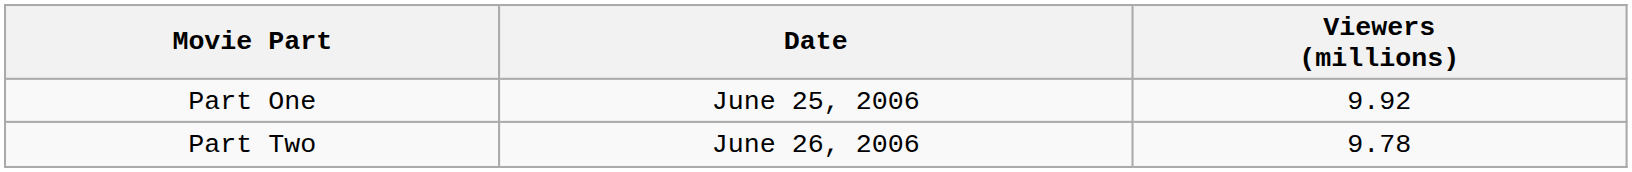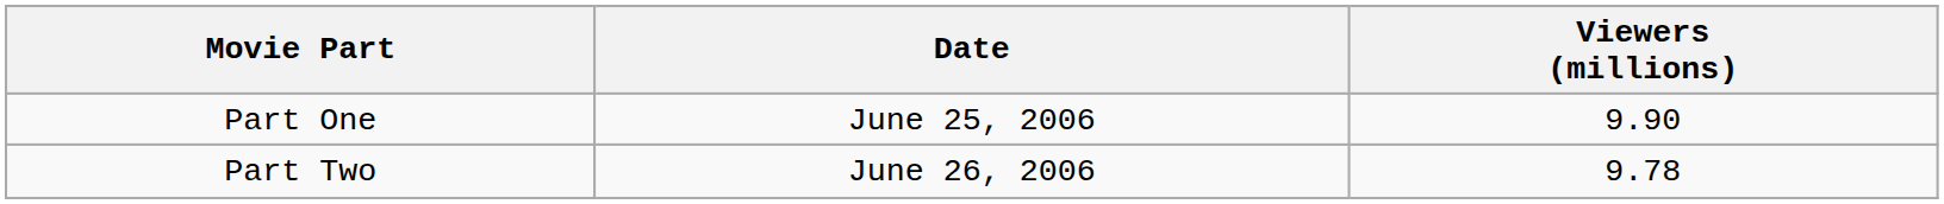 <table class="wikitable plainrowheaders" style="text-align:center; width:50%;">
 <tr>
 <th scope="col">Movie Part</th>
 <th scope="col">Date</th>
 <th scope="col">Viewers<br>(millions)</th>
 </tr>
 <tr>
 <td>Part One</td>
 <td>June 25, 2006</td>
-<td>9.92</td>
+<td>9.90</td>
 </tr>
 <tr>
 <td>Part Two</td>
 <td>June 26, 2006</td>
 <td>9.78</td>
 </tr>
 </table>
